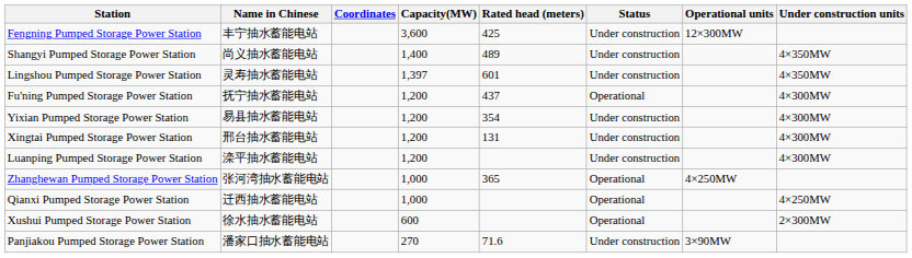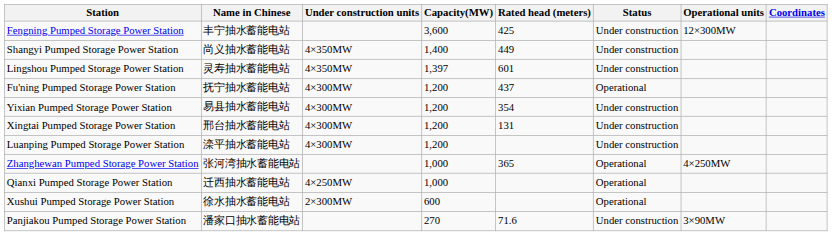 <table class="wikitable sortable">
 <tr>
 <th>Station</th>
 <th>Name in Chinese</th>
-<th><a href='#'>Coordinates</a></th>
+<th>Under construction units</th>
 <th>Capacity(MW)</th>
 <th>Rated head (meters)</th>
 <th>Status</th>
 <th>Operational units</th>
-<th>Under construction units</th>
+<th><a href='#'>Coordinates</a></th>
 </tr>
 <tr>
 <td><a href='#'>Fengning Pumped Storage Power Station</a></td>
 <td>丰宁抽水蓄能电站</td>
 <td></td>
 <td>3,600</td>
 <td>425</td>
 <td>Under construction</td>
 <td>12×300MW</td>
 <td></td>
 </tr>
 <tr>
 <td>Shangyi Pumped Storage Power Station</td>
 <td>尚义抽水蓄能电站</td>
-<td></td>
+<td>4×350MW</td>
 <td>1,400</td>
-<td>489</td>
+<td>449</td>
 <td>Under construction</td>
 <td></td>
-<td>4×350MW</td>
+<td></td>
 </tr>
 <tr>
 <td>Lingshou Pumped Storage Power Station</td>
 <td>灵寿抽水蓄能电站</td>
-<td></td>
+<td>4×350MW</td>
 <td>1,397</td>
 <td>601</td>
 <td>Under construction</td>
 <td></td>
-<td>4×350MW</td>
+<td></td>
 </tr>
 <tr>
 <td>Fu'ning Pumped Storage Power Station</td>
 <td>抚宁抽水蓄能电站</td>
-<td></td>
+<td>4×300MW</td>
 <td>1,200</td>
 <td>437</td>
 <td>Operational</td>
 <td></td>
-<td>4×300MW</td>
+<td></td>
 </tr>
 <tr>
 <td>Yixian Pumped Storage Power Station</td>
 <td>易县抽水蓄能电站</td>
-<td></td>
+<td>4×300MW</td>
 <td>1,200</td>
 <td>354</td>
 <td>Under construction</td>
 <td></td>
-<td>4×300MW</td>
+<td></td>
 </tr>
 <tr>
 <td>Xingtai Pumped Storage Power Station</td>
 <td>邢台抽水蓄能电站</td>
-<td></td>
+<td>4×300MW</td>
 <td>1,200</td>
 <td>131</td>
 <td>Under construction</td>
 <td></td>
-<td>4×300MW</td>
+<td></td>
 </tr>
 <tr>
 <td>Luanping Pumped Storage Power Station</td>
 <td>滦平抽水蓄能电站</td>
-<td></td>
+<td>4×300MW</td>
 <td>1,200</td>
 <td></td>
 <td>Under construction</td>
 <td></td>
-<td>4×300MW</td>
+<td></td>
 </tr>
 <tr>
 <td><a href='#'>Zhanghewan Pumped Storage Power Station</a></td>
 <td>张河湾抽水蓄能电站</td>
 <td></td>
 <td>1,000</td>
 <td>365</td>
 <td>Operational</td>
 <td>4×250MW</td>
 <td></td>
 </tr>
 <tr>
 <td>Qianxi Pumped Storage Power Station</td>
 <td>迁西抽水蓄能电站</td>
-<td></td>
+<td>4×250MW</td>
 <td>1,000</td>
 <td></td>
 <td>Operational</td>
 <td></td>
-<td>4×250MW</td>
+<td></td>
 </tr>
 <tr>
 <td>Xushui Pumped Storage Power Station</td>
 <td>徐水抽水蓄能电站</td>
-<td></td>
+<td>2×300MW</td>
 <td>600</td>
 <td></td>
 <td>Operational</td>
 <td></td>
-<td>2×300MW</td>
+<td></td>
 </tr>
 <tr>
 <td>Panjiakou Pumped Storage Power Station</td>
 <td>潘家口抽水蓄能电站</td>
 <td></td>
 <td>270</td>
 <td>71.6</td>
 <td>Under construction</td>
 <td>3×90MW</td>
 <td></td>
 </tr>
 </table>
